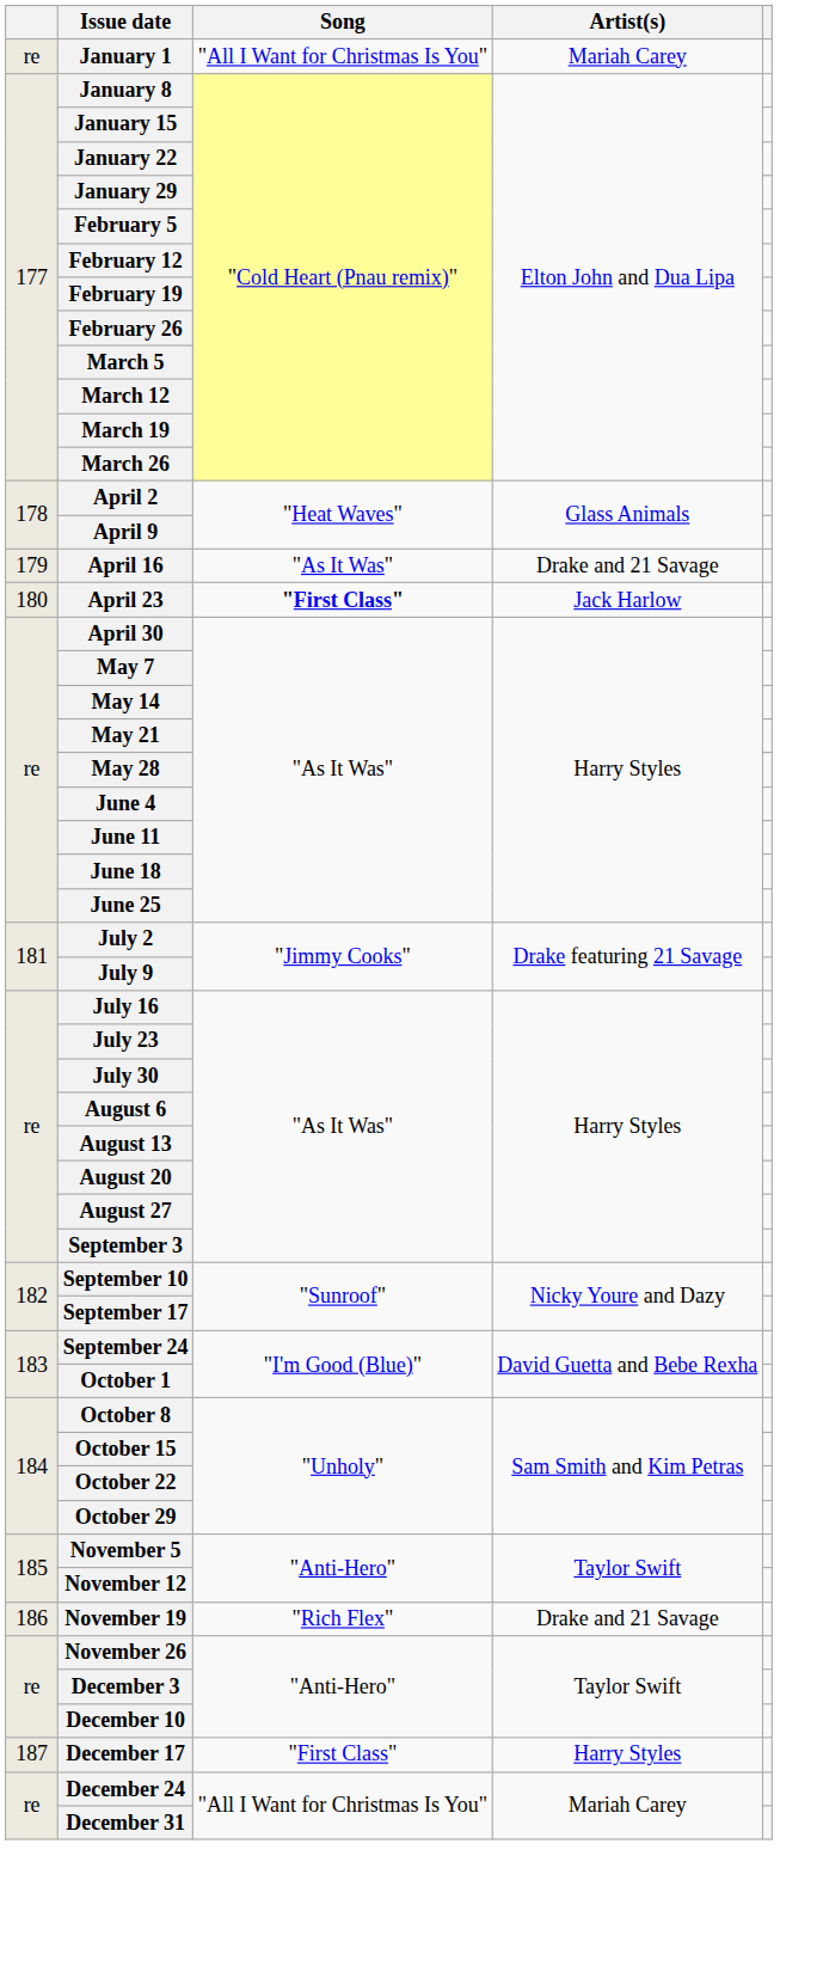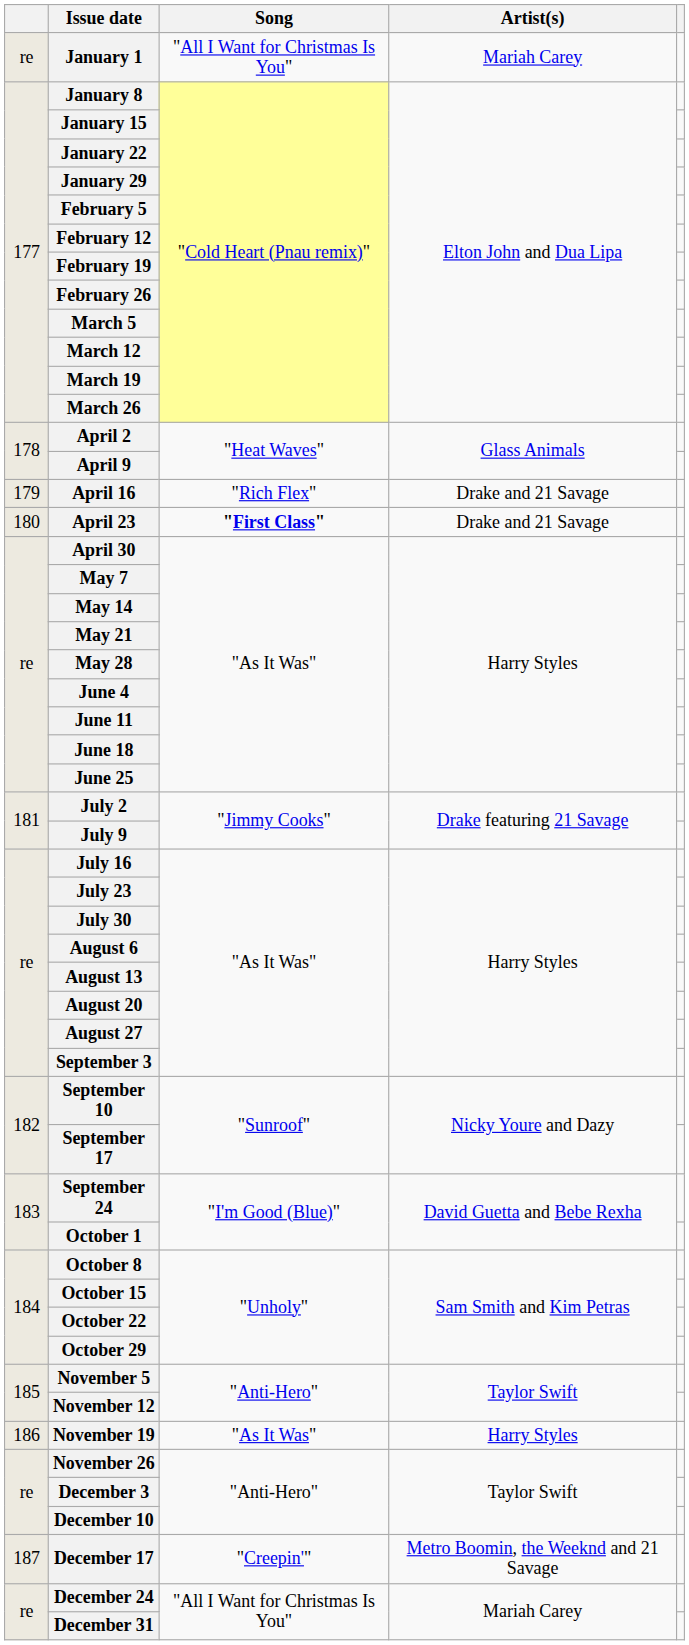 <table class="wikitable plainrowheaders" style="text-align: center;">
 <tr>
 <th scope="col" style="width:2em;"></th>
 <th>Issue date</th>
 <th>Song</th>
 <th>Artist(s)</th>
 <th></th>
 </tr>
 <tr>
 <td style="background-color:#EDEAE0;">re</td>
 <th scope="row">January 1</th>
 <td>"<a href='#'>All I Want for Christmas Is You</a>"</td>
 <td><a href='#'>Mariah Carey</a></td>
 <td></td>
 </tr>
 <tr>
 <td style="background-color:#EDEAE0;" rowspan="12">177</td>
 <th scope="row">January 8</th>
 <td style="background-color:#FFFF99"rowspan="12">"<a href='#'>Cold Heart (Pnau remix)</a>" </td>
 <td rowspan="12"><a href='#'>Elton John</a> and <a href='#'>Dua Lipa</a></td>
 <td></td>
 </tr>
 <tr>
 <th scope="row">January 15</th>
 <td></td>
 </tr>
 <tr>
 <th scope="row">January 22</th>
 <td></td>
 </tr>
 <tr>
 <th scope="row">January 29</th>
 <td></td>
 </tr>
 <tr>
 <th scope="row">February 5</th>
 <td></td>
 </tr>
 <tr>
 <th scope="row">February 12</th>
 <td></td>
 </tr>
 <tr>
 <th scope="row">February 19</th>
 <td></td>
 </tr>
 <tr>
 <th scope="row">February 26</th>
 <td></td>
 </tr>
 <tr>
 <th scope="row">March 5</th>
 <td></td>
 </tr>
 <tr>
 <th scope="row">March 12</th>
 <td></td>
 </tr>
 <tr>
 <th scope="row">March 19</th>
 <td></td>
 </tr>
 <tr>
 <th scope="row">March 26</th>
 <td></td>
 </tr>
 <tr>
 <td style="background-color:#EDEAE0;" rowspan="2">178</td>
 <th scope="row">April 2</th>
 <td rowspan="2">"<a href='#'>Heat Waves</a>"</td>
 <td rowspan="2"><a href='#'>Glass Animals</a></td>
 <td></td>
 </tr>
 <tr>
 <th scope="row">April 9</th>
 <td></td>
 </tr>
 <tr>
 <td style="background-color:#EDEAE0;">179</td>
 <th scope="row">April 16</th>
-<td>"<a href='#'>As It Was</a>"</td>
+<td>"<a href='#'>Rich Flex</a>"</td>
 <td>Drake and 21 Savage</td>
 <td></td>
 </tr>
 <tr>
 <td style="background-color:#EDEAE0;">180</td>
 <th scope="row">April 23</th>
 <td><strong>"<a href='#'>First Class</a>"</strong></td>
-<td><a href='#'>Jack Harlow</a></td>
+<td>Drake and 21 Savage</td>
 <td></td>
 </tr>
 <tr>
 <td style="background-color:#EDEAE0;" rowspan="9">re</td>
 <th scope="row">April 30</th>
 <td rowspan="9">"As It Was"</td>
 <td rowspan="9">Harry Styles</td>
 <td></td>
 </tr>
 <tr>
 <th scope="row">May 7</th>
 <td></td>
 </tr>
 <tr>
 <th scope="row">May 14</th>
 <td></td>
 </tr>
 <tr>
 <th scope="row">May 21</th>
 <td></td>
 </tr>
 <tr>
 <th scope="row">May 28</th>
 <td></td>
 </tr>
 <tr>
 <th scope="row">June 4</th>
 <td></td>
 </tr>
 <tr>
 <th scope="row">June 11</th>
 <td></td>
 </tr>
 <tr>
 <th scope="row">June 18</th>
 <td></td>
 </tr>
 <tr>
 <th scope="row">June 25</th>
 <td></td>
 </tr>
 <tr>
 <td style="background-color:#EDEAE0;" rowspan="2">181</td>
 <th scope="row">July 2</th>
 <td rowspan="2">"<a href='#'>Jimmy Cooks</a>"</td>
 <td rowspan="2"><a href='#'>Drake</a> featuring <a href='#'>21 Savage</a></td>
 <td></td>
 </tr>
 <tr>
 <th scope="row">July 9</th>
 <td></td>
 </tr>
 <tr>
 <td style="background-color:#EDEAE0;" rowspan="8">re</td>
 <th scope="row">July 16</th>
 <td rowspan="8">"As It Was"</td>
 <td rowspan="8">Harry Styles</td>
 <td></td>
 </tr>
 <tr>
 <th scope="row">July 23</th>
 <td></td>
 </tr>
 <tr>
 <th scope="row">July 30</th>
 <td></td>
 </tr>
 <tr>
 <th scope="row">August 6</th>
 <td></td>
 </tr>
 <tr>
 <th scope="row">August 13</th>
 <td></td>
 </tr>
 <tr>
 <th scope="row">August 20</th>
 <td></td>
 </tr>
 <tr>
 <th scope="row">August 27</th>
 <td></td>
 </tr>
 <tr>
 <th scope="row">September 3</th>
 <td></td>
 </tr>
 <tr>
 <td style="background-color:#EDEAE0;" rowspan="2">182</td>
 <th scope="row">September 10</th>
 <td rowspan="2">"<a href='#'>Sunroof</a>"</td>
 <td rowspan="2"><a href='#'>Nicky Youre</a> and Dazy</td>
 <td></td>
 </tr>
 <tr>
 <th scope="row">September 17</th>
 <td></td>
 </tr>
 <tr>
 <td style="background-color:#EDEAE0;" rowspan="2">183</td>
 <th scope="row">September 24</th>
 <td rowspan="2">"<a href='#'>I'm Good (Blue)</a>"</td>
 <td rowspan="2"><a href='#'>David Guetta</a> and <a href='#'>Bebe Rexha</a></td>
 <td></td>
 </tr>
 <tr>
 <th scope="row">October 1</th>
 <td></td>
 </tr>
 <tr>
 <td style="background-color:#EDEAE0;" rowspan="4">184</td>
 <th scope="row">October 8</th>
 <td rowspan="4">"<a href='#'>Unholy</a>"</td>
 <td rowspan="4"><a href='#'>Sam Smith</a> and <a href='#'>Kim Petras</a></td>
 <td></td>
 </tr>
 <tr>
 <th scope="row">October 15</th>
 <td></td>
 </tr>
 <tr>
 <th scope="row">October 22</th>
 <td></td>
 </tr>
 <tr>
 <th scope="row">October 29</th>
 <td></td>
 </tr>
 <tr>
 <td style="background-color:#EDEAE0;" rowspan="2">185</td>
 <th scope="row">November 5</th>
 <td rowspan="2">"<a href='#'>Anti-Hero</a>"</td>
 <td rowspan="2"><a href='#'>Taylor Swift</a></td>
 <td></td>
 </tr>
 <tr>
 <th scope="row">November 12</th>
 <td></td>
 </tr>
 <tr>
 <td style="background-color:#EDEAE0;">186</td>
 <th scope="row">November 19</th>
-<td>"<a href='#'>Rich Flex</a>"</td>
-<td>Drake and 21 Savage</td>
+<td>"<a href='#'>As It Was</a>"</td>
+<td><a href='#'>Harry Styles</a></td>
 <td></td>
 </tr>
 <tr>
 <td style="background-color:#EDEAE0;" rowspan="3">re</td>
 <th scope="row">November 26</th>
 <td rowspan="3">"Anti-Hero"</td>
 <td rowspan="3">Taylor Swift</td>
 <td></td>
 </tr>
 <tr>
 <th scope="row">December 3</th>
 <td></td>
 </tr>
 <tr>
 <th scope="row">December 10</th>
 <td></td>
 </tr>
 <tr>
 <td style="background-color:#EDEAE0;">187</td>
 <th scope="row">December 17</th>
-<td>"<a href='#'>First Class</a>"</td>
-<td><a href='#'>Harry Styles</a></td>
+<td>"<a href='#'>Creepin'</a>"</td>
+<td><a href='#'>Metro Boomin</a>, <a href='#'>the Weeknd</a> and 21 Savage</td>
 <td></td>
 </tr>
 <tr>
 <td style="background-color:#EDEAE0;" rowspan="2">re</td>
 <th scope="row">December 24</th>
 <td rowspan="2">"All I Want for Christmas Is You"</td>
 <td rowspan="2">Mariah Carey</td>
 <td></td>
 </tr>
 <tr>
 <th scope="row">December 31</th>
 <td></td>
 </tr>
 </table>
